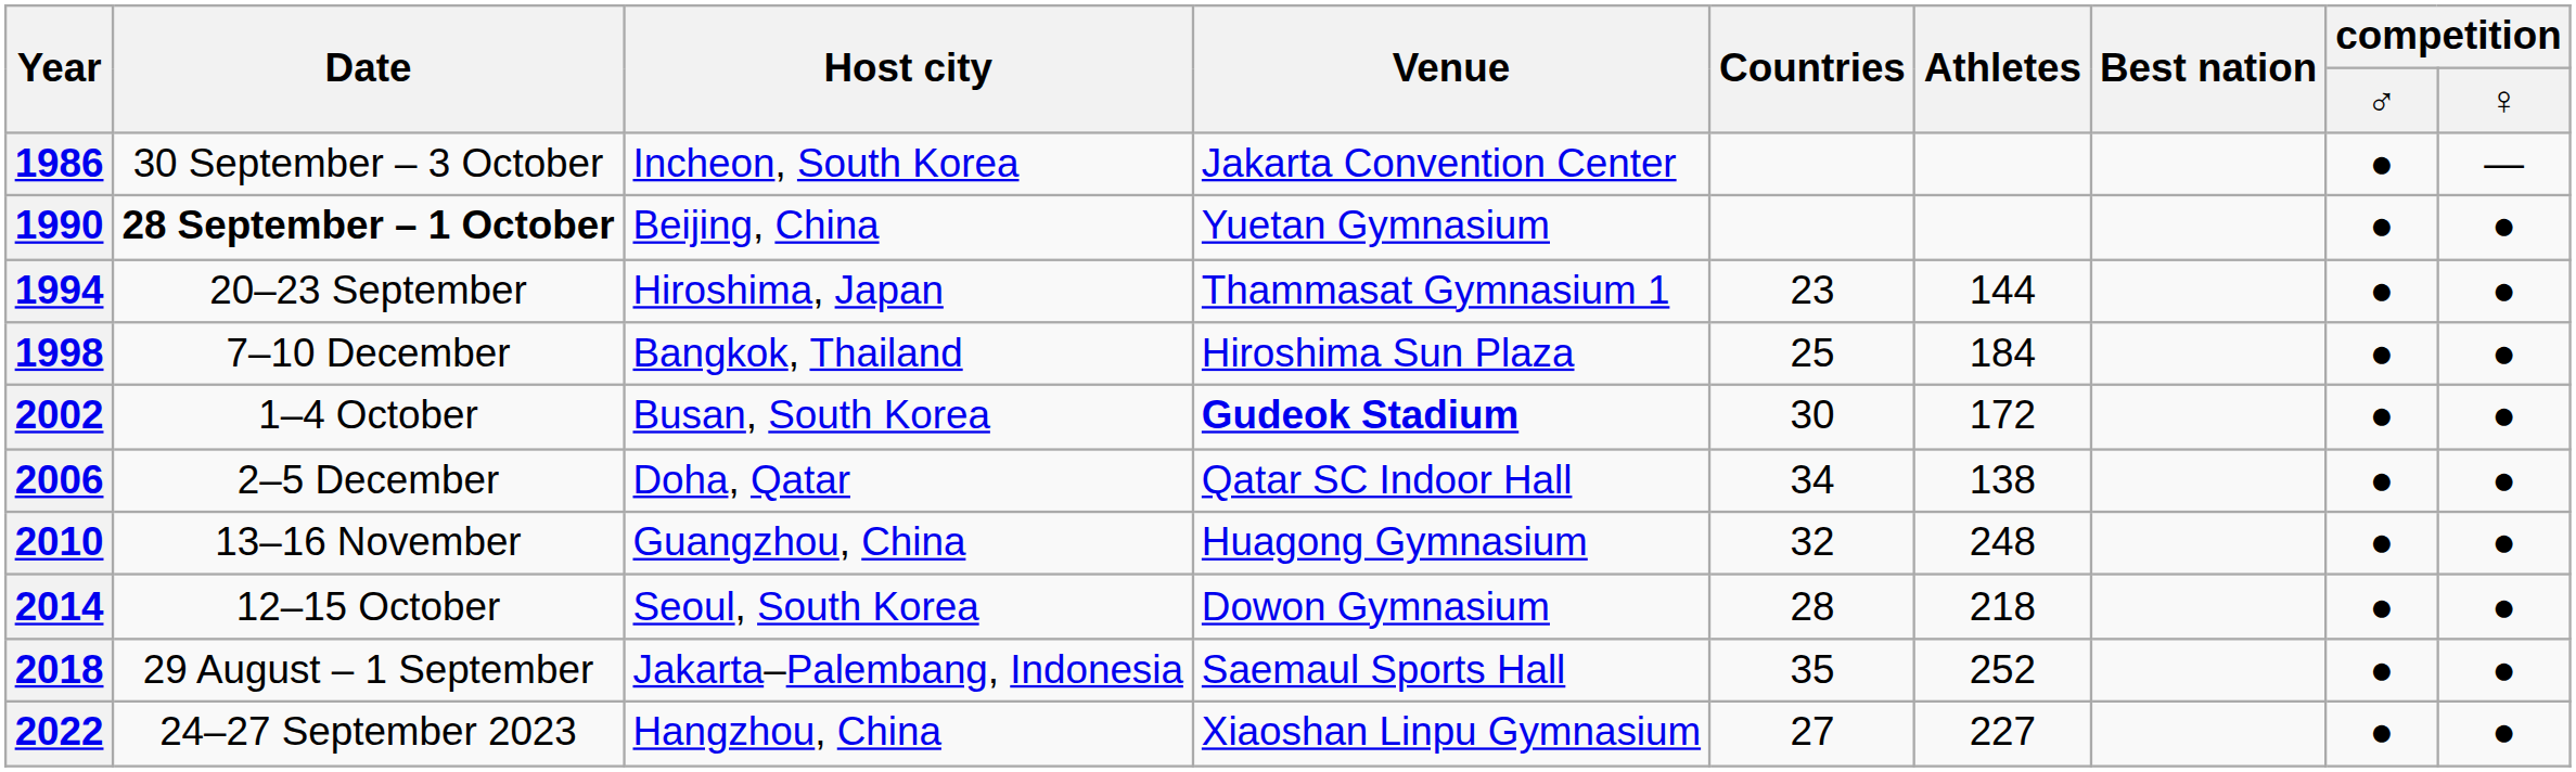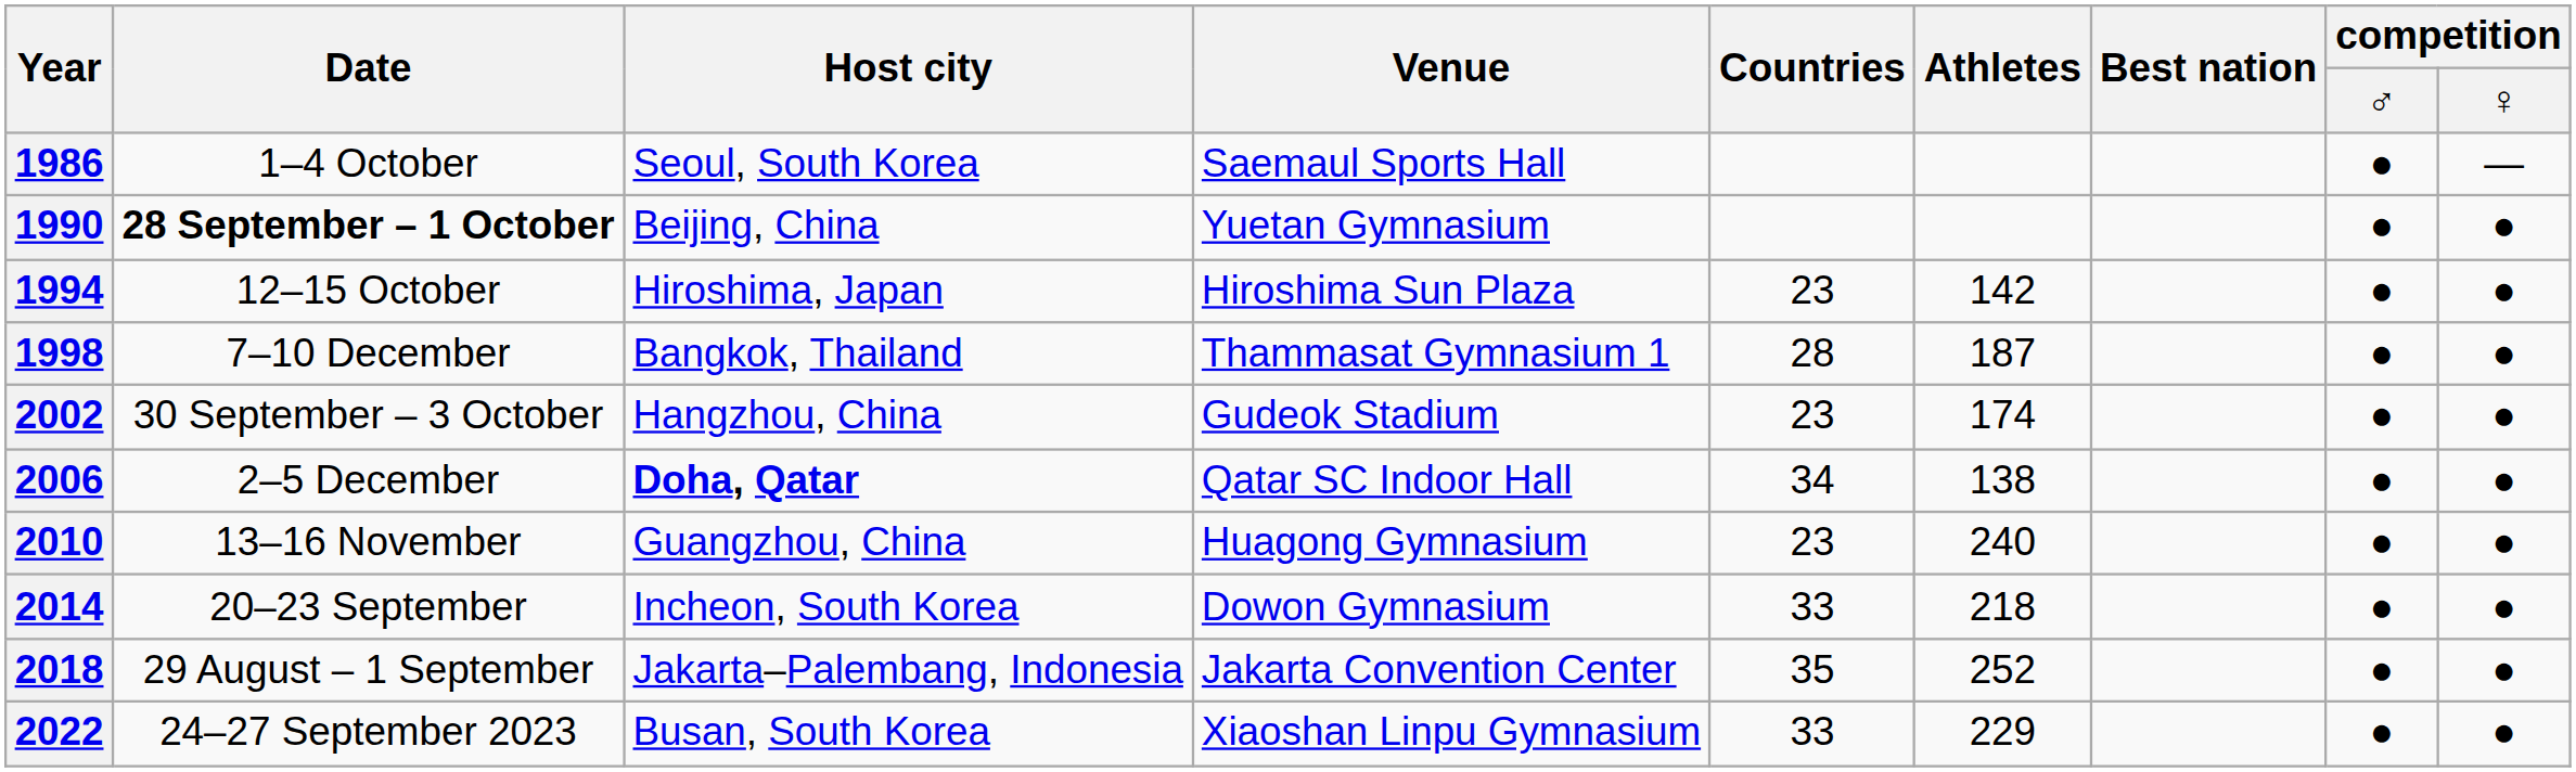 <table class="wikitable sortable" style="text-align:center;">
 <tr>
 <th rowspan=2>Year</th>
 <th rowspan=2 class=unsortable>Date</th>
 <th rowspan=2>Host city</th>
 <th rowspan=2>Venue</th>
 <th rowspan=2>Countries</th>
 <th rowspan=2>Athletes</th>
 <th rowspan=2>Best nation</th>
 <th colspan=2>competition</th>
 </tr>
 <tr>
 <th class=unsortable>♂</th>
 <th class=unsortable>♀</th>
 </tr>
 <tr>
 <th><a href='#'>1986</a></th>
-<td>30 September – 3 October</td>
-<td align=left><a href='#'>Incheon</a>, <a href='#'>South Korea</a></td>
-<td align=left><a href='#'>Jakarta Convention Center</a></td>
+<td>1–4 October</td>
+<td align=left><a href='#'>Seoul</a>, <a href='#'>South Korea</a></td>
+<td align=left><a href='#'>Saemaul Sports Hall</a></td>
 <td></td>
 <td></td>
 <td align=left></td>
 <td>●</td>
 <td>—</td>
 </tr>
 <tr>
 <th><a href='#'>1990</a></th>
 <td><strong>28 September – 1 October</strong></td>
 <td align=left><a href='#'>Beijing</a>, <a href='#'>China</a></td>
 <td align=left><a href='#'>Yuetan Gymnasium</a></td>
 <td></td>
 <td></td>
 <td align=left></td>
 <td>●</td>
 <td>●</td>
 </tr>
 <tr>
 <th><a href='#'>1994</a></th>
-<td>20–23 September</td>
+<td>12–15 October</td>
 <td align=left><a href='#'>Hiroshima</a>, <a href='#'>Japan</a></td>
-<td align=left><a href='#'>Thammasat Gymnasium 1</a></td>
+<td align=left><a href='#'>Hiroshima Sun Plaza</a></td>
 <td>23</td>
-<td>144</td>
+<td>142</td>
 <td align=left></td>
 <td>●</td>
 <td>●</td>
 </tr>
 <tr>
 <th><a href='#'>1998</a></th>
 <td>7–10 December</td>
 <td align=left><a href='#'>Bangkok</a>, <a href='#'>Thailand</a></td>
-<td align=left><a href='#'>Hiroshima Sun Plaza</a></td>
-<td>25</td>
-<td>184</td>
+<td align=left><a href='#'>Thammasat Gymnasium 1</a></td>
+<td>28</td>
+<td>187</td>
 <td align=left></td>
 <td>●</td>
 <td>●</td>
 </tr>
 <tr>
 <th><a href='#'>2002</a></th>
-<td>1–4 October</td>
-<td align=left><a href='#'>Busan</a>, <a href='#'>South Korea</a></td>
-<td align=left><strong><a href='#'>Gudeok Stadium</a></strong></td>
-<td>30</td>
-<td>172</td>
+<td>30 September – 3 October</td>
+<td align=left><a href='#'>Hangzhou</a>, <a href='#'>China</a></td>
+<td align=left><a href='#'>Gudeok Stadium</a></td>
+<td>23</td>
+<td>174</td>
 <td align=left></td>
 <td>●</td>
 <td>●</td>
 </tr>
 <tr>
 <th><a href='#'>2006</a></th>
 <td>2–5 December</td>
-<td align=left><a href='#'>Doha</a>, <a href='#'>Qatar</a></td>
+<td align=left><strong><a href='#'>Doha</a>, <a href='#'>Qatar</a></strong></td>
 <td align=left><a href='#'>Qatar SC Indoor Hall</a></td>
 <td>34</td>
 <td>138</td>
 <td align=left></td>
 <td>●</td>
 <td>●</td>
 </tr>
 <tr>
 <th><a href='#'>2010</a></th>
 <td>13–16 November</td>
 <td align=left><a href='#'>Guangzhou</a>, <a href='#'>China</a></td>
 <td align=left><a href='#'>Huagong Gymnasium</a></td>
-<td>32</td>
-<td>248</td>
+<td>23</td>
+<td>240</td>
 <td align=left></td>
 <td>●</td>
 <td>●</td>
 </tr>
 <tr>
 <th><a href='#'>2014</a></th>
-<td>12–15 October</td>
-<td align=left><a href='#'>Seoul</a>, <a href='#'>South Korea</a></td>
+<td>20–23 September</td>
+<td align=left><a href='#'>Incheon</a>, <a href='#'>South Korea</a></td>
 <td align=left><a href='#'>Dowon Gymnasium</a></td>
-<td>28</td>
+<td>33</td>
 <td>218</td>
 <td align=left></td>
 <td>●</td>
 <td>●</td>
 </tr>
 <tr>
 <th><a href='#'>2018</a></th>
 <td>29 August – 1 September</td>
 <td align=left><a href='#'>Jakarta</a>–<a href='#'>Palembang</a>, <a href='#'>Indonesia</a></td>
-<td align=left><a href='#'>Saemaul Sports Hall</a></td>
+<td align=left><a href='#'>Jakarta Convention Center</a></td>
 <td>35</td>
 <td>252</td>
 <td align=left></td>
 <td>●</td>
 <td>●</td>
 </tr>
 <tr>
 <th><a href='#'>2022</a></th>
 <td>24–27 September 2023</td>
-<td align=left><a href='#'>Hangzhou</a>, <a href='#'>China</a></td>
+<td align=left><a href='#'>Busan</a>, <a href='#'>South Korea</a></td>
 <td align=left><a href='#'>Xiaoshan Linpu Gymnasium</a></td>
-<td>27</td>
-<td>227</td>
+<td>33</td>
+<td>229</td>
 <td align=left></td>
 <td>●</td>
 <td>●</td>
 </tr>
 </table>
